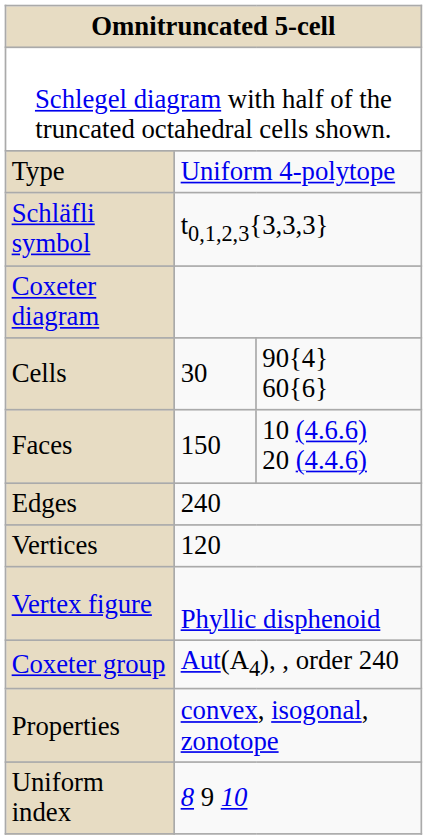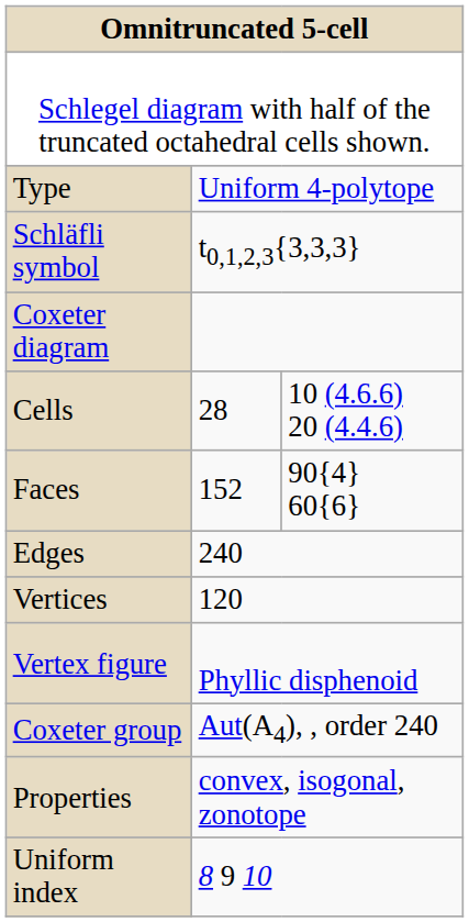 <table class="wikitable" style="float:right; margin-left:8px; width:250px">
 <tr>
 <td bgcolor=#e7dcc3 align=center colspan=3><strong>Omnitruncated 5-cell</strong></td>
 </tr>
 <tr>
 <td bgcolor=#ffffff align=center colspan=3><br><a href='#'>Schlegel diagram</a> with half of the truncated octahedral cells shown.</td>
 </tr>
 <tr>
 <td bgcolor=#e7dcc3>Type</td>
 <td colspan=2><a href='#'>Uniform 4-polytope</a></td>
 </tr>
 <tr>
 <td bgcolor=#e7dcc3><a href='#'>Schläfli symbol</a></td>
 <td colspan=2>t<sub>0,1,2,3</sub>{3,3,3}</td>
 </tr>
 <tr>
 <td bgcolor=#e7dcc3><a href='#'>Coxeter diagram</a></td>
 <td colspan=2></td>
 </tr>
 <tr>
 <td bgcolor=#e7dcc3>Cells</td>
-<td>30</td>
-<td>90{4}<br>60{6}</td>
+<td>28</td>
+<td>10 <a href='#'>(4.6.6)</a><br>20 <a href='#'>(4.4.6)</a></td>
 </tr>
 <tr>
 <td bgcolor=#e7dcc3>Faces</td>
-<td>150</td>
-<td>10 <a href='#'>(4.6.6)</a><br>20 <a href='#'>(4.4.6)</a></td>
+<td>152</td>
+<td>90{4}<br>60{6}</td>
 </tr>
 <tr>
 <td bgcolor=#e7dcc3>Edges</td>
 <td colspan=2>240</td>
 </tr>
 <tr>
 <td bgcolor=#e7dcc3>Vertices</td>
 <td colspan=2>120</td>
 </tr>
 <tr>
 <td bgcolor=#e7dcc3><a href='#'>Vertex figure</a></td>
 <td colspan=2> <br><a href='#'>Phyllic disphenoid</a></td>
 </tr>
 <tr>
 <td bgcolor=#e7dcc3><a href='#'>Coxeter group</a></td>
 <td colspan=2><a href='#'>Aut</a>(A<sub>4</sub>), , order 240</td>
 </tr>
 <tr>
 <td bgcolor=#e7dcc3>Properties</td>
 <td colspan=2><a href='#'>convex</a>, <a href='#'>isogonal</a>, <a href='#'>zonotope</a></td>
 </tr>
 <tr>
 <td bgcolor=#e7dcc3>Uniform index</td>
 <td colspan=2><em><a href='#'>8</a></em> 9 <em><a href='#'>10</a></em></td>
 </tr>
 </table>
